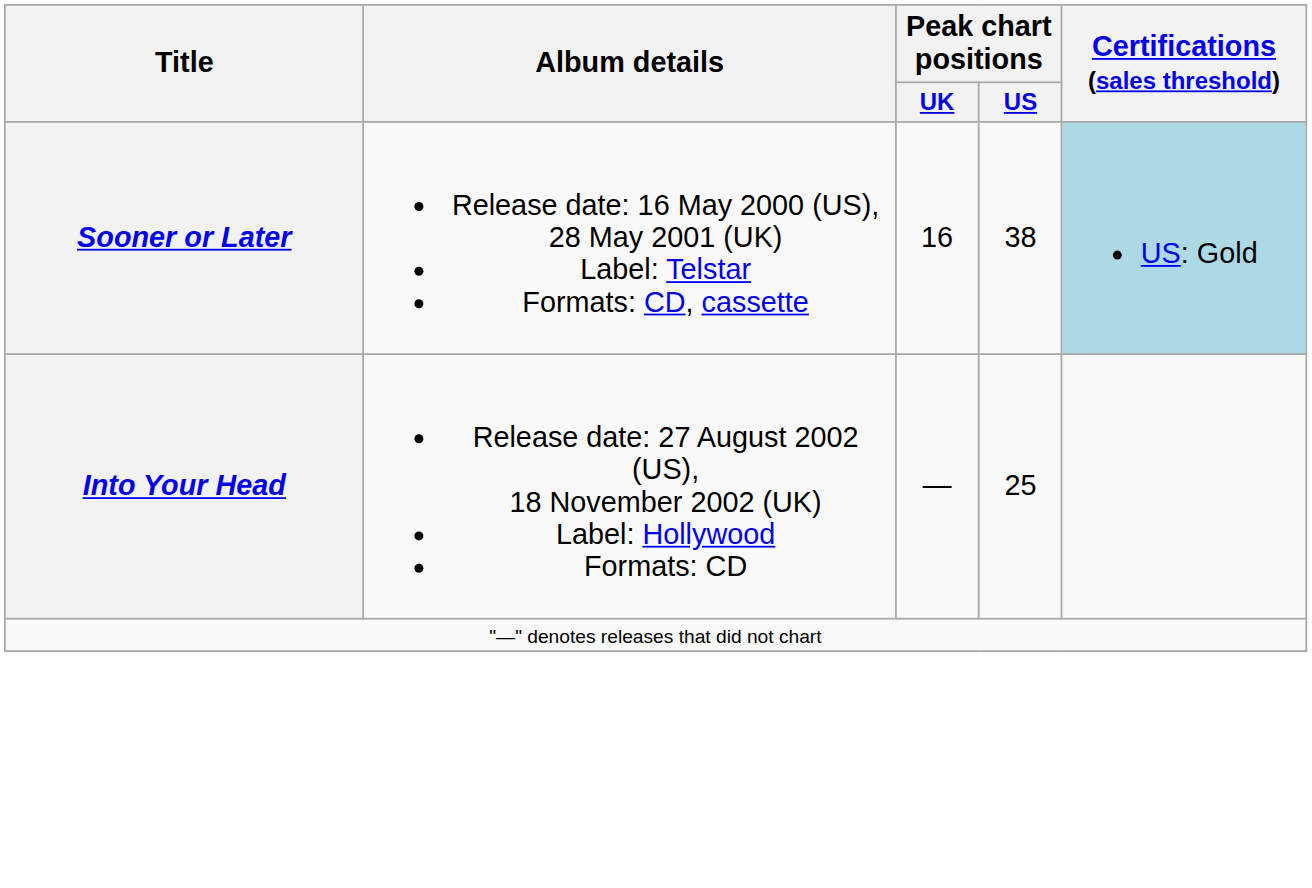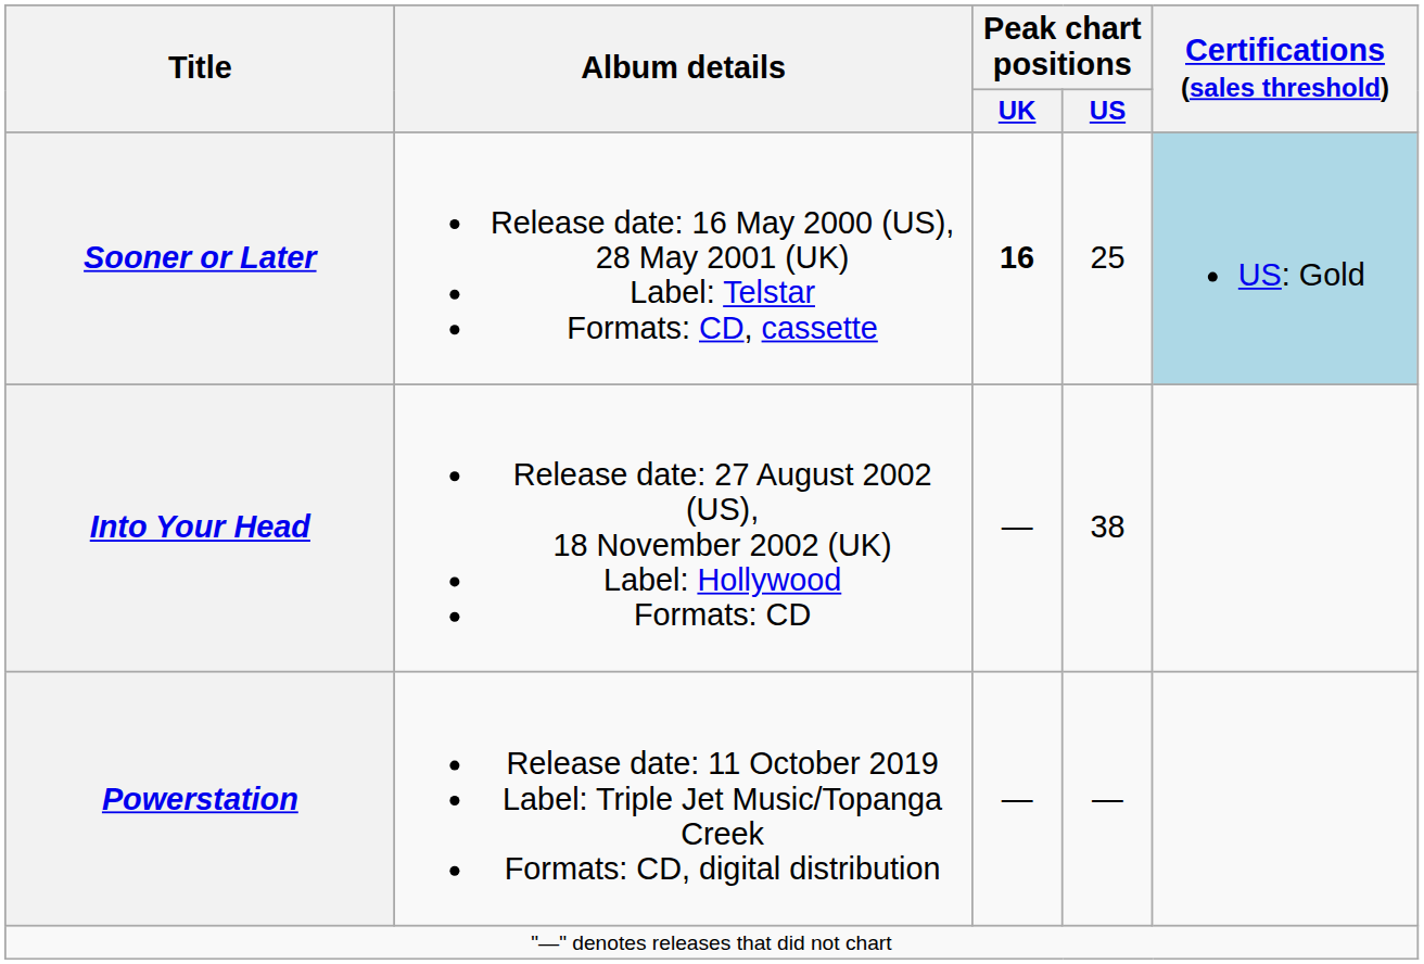 <table class="wikitable plainrowheaders" style="text-align:center;">
 <tr>
 <th rowspan="2" style="width:12em;">Title</th>
 <th rowspan="2" style="width:18em;">Album details</th>
 <th colspan="2">Peak chart<br>positions</th>
 <th rowspan="2" style="width:8em;"><a href='#'>Certifications</a><br><small>(<a href='#'>sales threshold</a>)</small></th>
 </tr>
 <tr style="font-size:smaller;">
 <th style="width:40px;"><a href='#'>UK</a><br></th>
 <th style="width:40px;"><a href='#'>US</a><br></th>
 </tr>
 <tr>
 <th scope="row"><em><a href='#'>Sooner or Later</a></em></th>
 <td><br><ul><li>Release date: 16 May 2000 (US),<br>28 May 2001 (UK)</li><li>Label: <a href='#'>Telstar</a></li><li>Formats: <a href='#'>CD</a>, <a href='#'>cassette</a></li></ul></td>
-<td>16</td>
-<td>38</td>
+<td><strong>16</strong></td>
+<td>25</td>
 <td style="background: lightblue; text-align:left;"><br><ul><li><a href='#'>US</a>: Gold</li></ul></td>
 </tr>
 <tr>
 <th scope="row"><em><a href='#'>Into Your Head</a></em></th>
 <td><br><ul><li>Release date: 27 August 2002 (US),<br>18 November 2002 (UK)</li><li>Label: <a href='#'>Hollywood</a></li><li>Formats: CD</li></ul></td>
 <td>—</td>
-<td>25</td>
+<td>38</td>
+<td></td>
+</tr>
+<tr>
+<th scope="row"><em><a href='#'>Powerstation</a></em></th>
+<td><br><ul><li>Release date: 11 October 2019</li><li>Label: Triple Jet Music/Topanga Creek</li><li>Formats: CD, digital distribution</li></ul></td>
+<td>—</td>
+<td>—</td>
 <td></td>
 </tr>
 <tr>
 <td colspan="5" style="font-size:8pt">"—" denotes releases that did not chart</td>
 </tr>
 </table>
